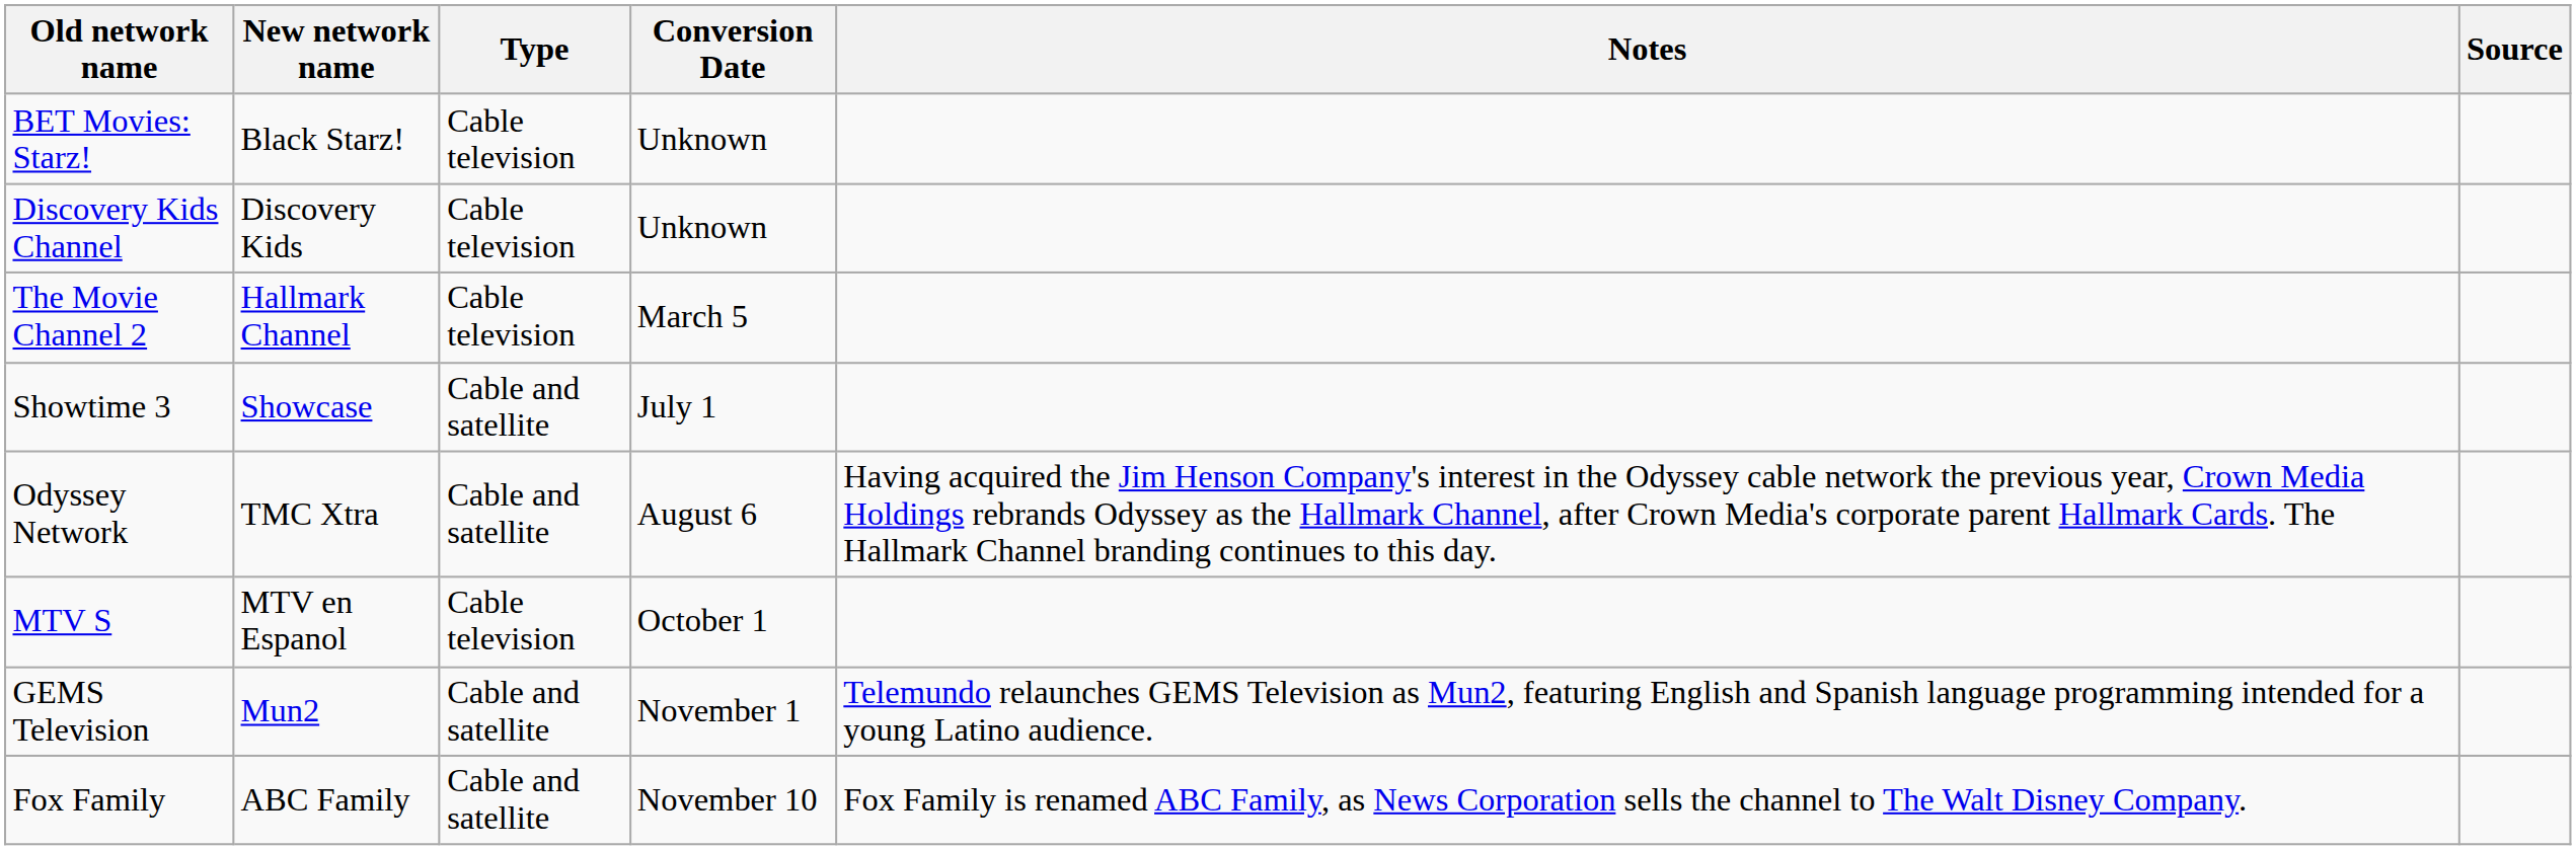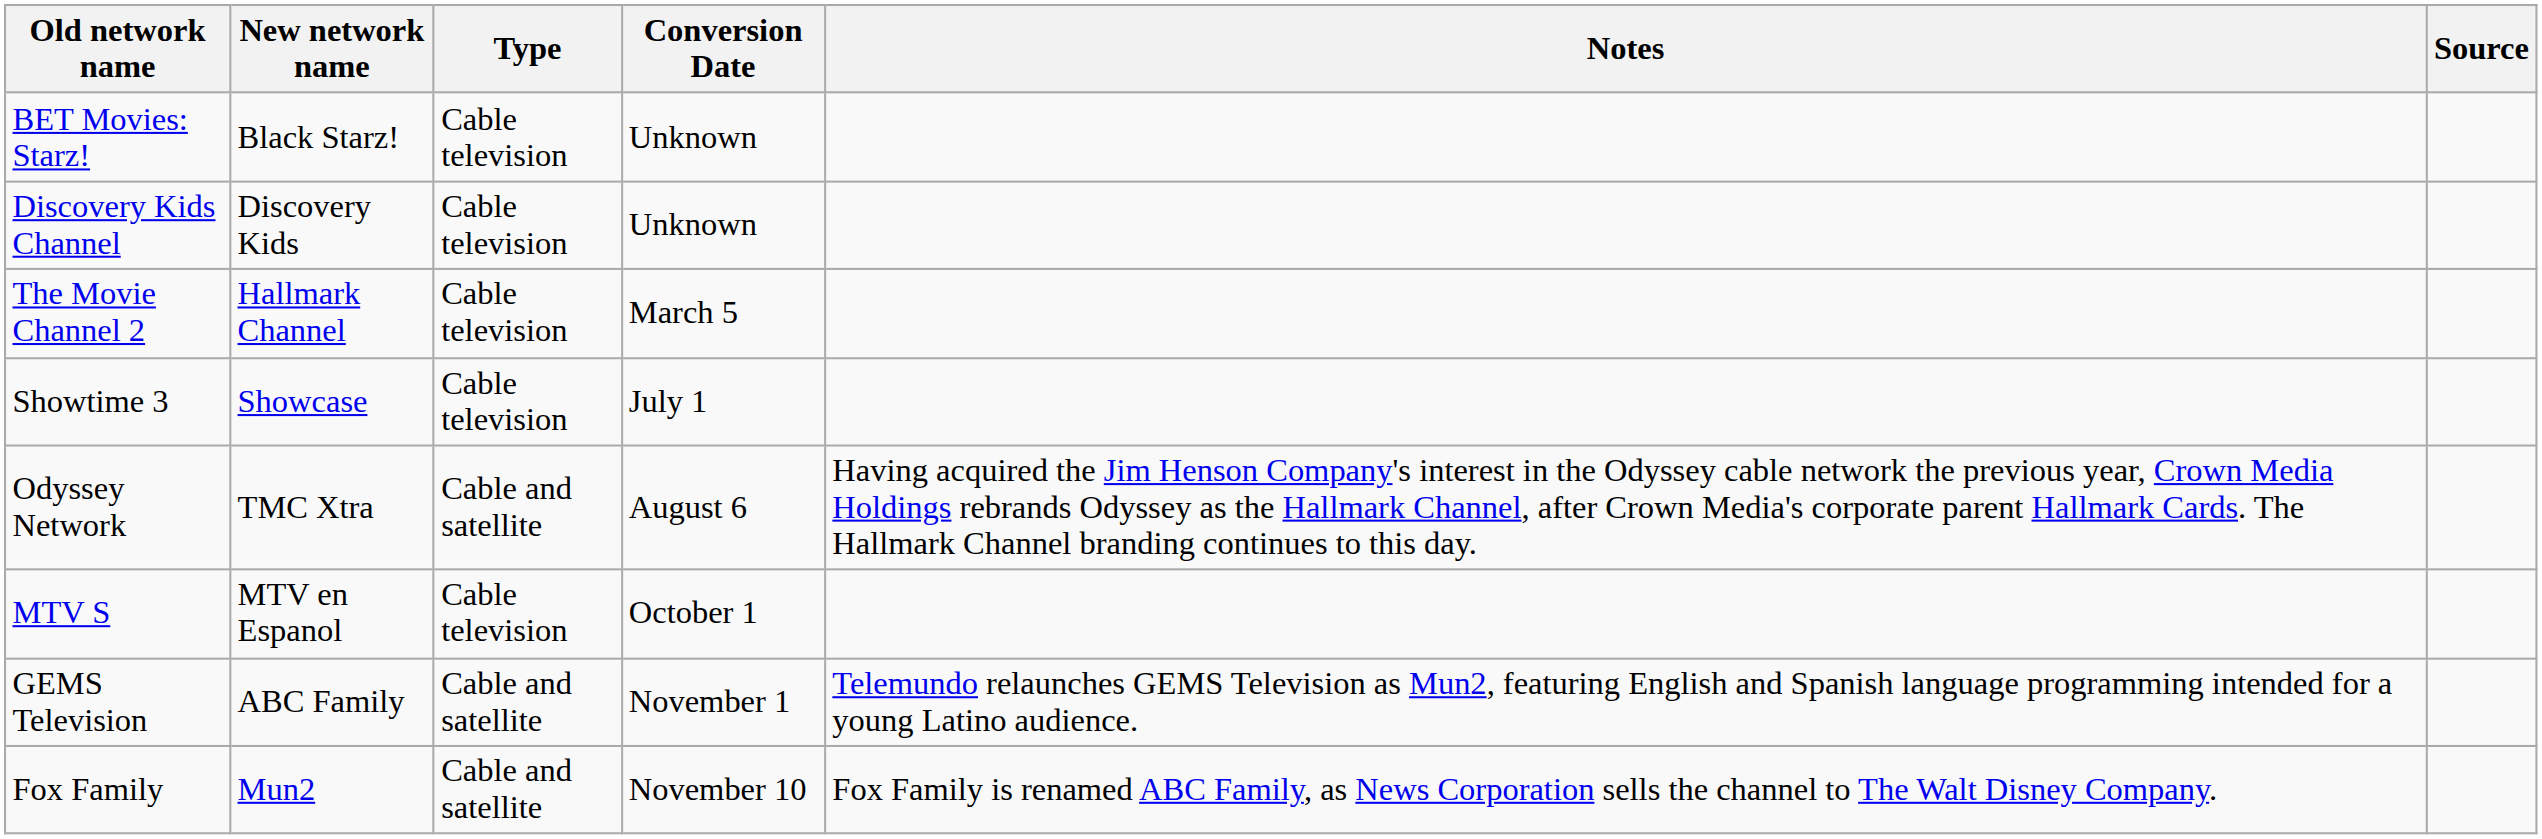 <table class="wikitable">
 <tr>
 <th>Old network name</th>
 <th>New network name</th>
 <th>Type</th>
 <th>Conversion Date</th>
 <th>Notes</th>
 <th>Source</th>
 </tr>
 <tr>
 <td><a href='#'>BET Movies: Starz!</a></td>
 <td>Black Starz!</td>
 <td>Cable television</td>
 <td>Unknown</td>
 <td></td>
 <td></td>
 </tr>
 <tr>
 <td><a href='#'>Discovery Kids Channel</a></td>
 <td>Discovery Kids</td>
 <td>Cable television</td>
 <td>Unknown</td>
 <td></td>
 <td></td>
 </tr>
 <tr>
 <td><a href='#'>The Movie Channel 2</a></td>
 <td><a href='#'>Hallmark Channel</a></td>
 <td>Cable television</td>
 <td>March 5</td>
 <td></td>
 <td></td>
 </tr>
 <tr>
 <td>Showtime 3</td>
 <td><a href='#'>Showcase</a></td>
-<td>Cable and satellite</td>
+<td>Cable television</td>
 <td>July 1</td>
 <td></td>
 <td></td>
 </tr>
 <tr>
 <td>Odyssey Network</td>
 <td>TMC Xtra</td>
 <td>Cable and satellite</td>
 <td>August 6</td>
 <td>Having acquired the <a href='#'>Jim Henson Company</a>'s interest in the Odyssey cable network the previous year, <a href='#'>Crown Media Holdings</a> rebrands Odyssey as the <a href='#'>Hallmark Channel</a>, after Crown Media's corporate parent <a href='#'>Hallmark Cards</a>. The Hallmark Channel branding continues to this day.</td>
 <td></td>
 </tr>
 <tr>
 <td><a href='#'>MTV S</a></td>
 <td>MTV en Espanol</td>
 <td>Cable television</td>
 <td>October 1</td>
 <td></td>
 <td></td>
 </tr>
 <tr>
 <td>GEMS Television</td>
-<td><a href='#'>Mun2</a></td>
+<td>ABC Family</td>
 <td>Cable and satellite</td>
 <td>November 1</td>
 <td><a href='#'>Telemundo</a> relaunches GEMS Television as <a href='#'>Mun2</a>, featuring English and Spanish language programming intended for a young Latino audience.</td>
 <td></td>
 </tr>
 <tr>
 <td>Fox Family</td>
-<td>ABC Family</td>
+<td><a href='#'>Mun2</a></td>
 <td>Cable and satellite</td>
 <td>November 10</td>
 <td>Fox Family is renamed <a href='#'>ABC Family</a>, as <a href='#'>News Corporation</a> sells the channel to <a href='#'>The Walt Disney Company</a>.</td>
 <td></td>
 </tr>
 </table>
